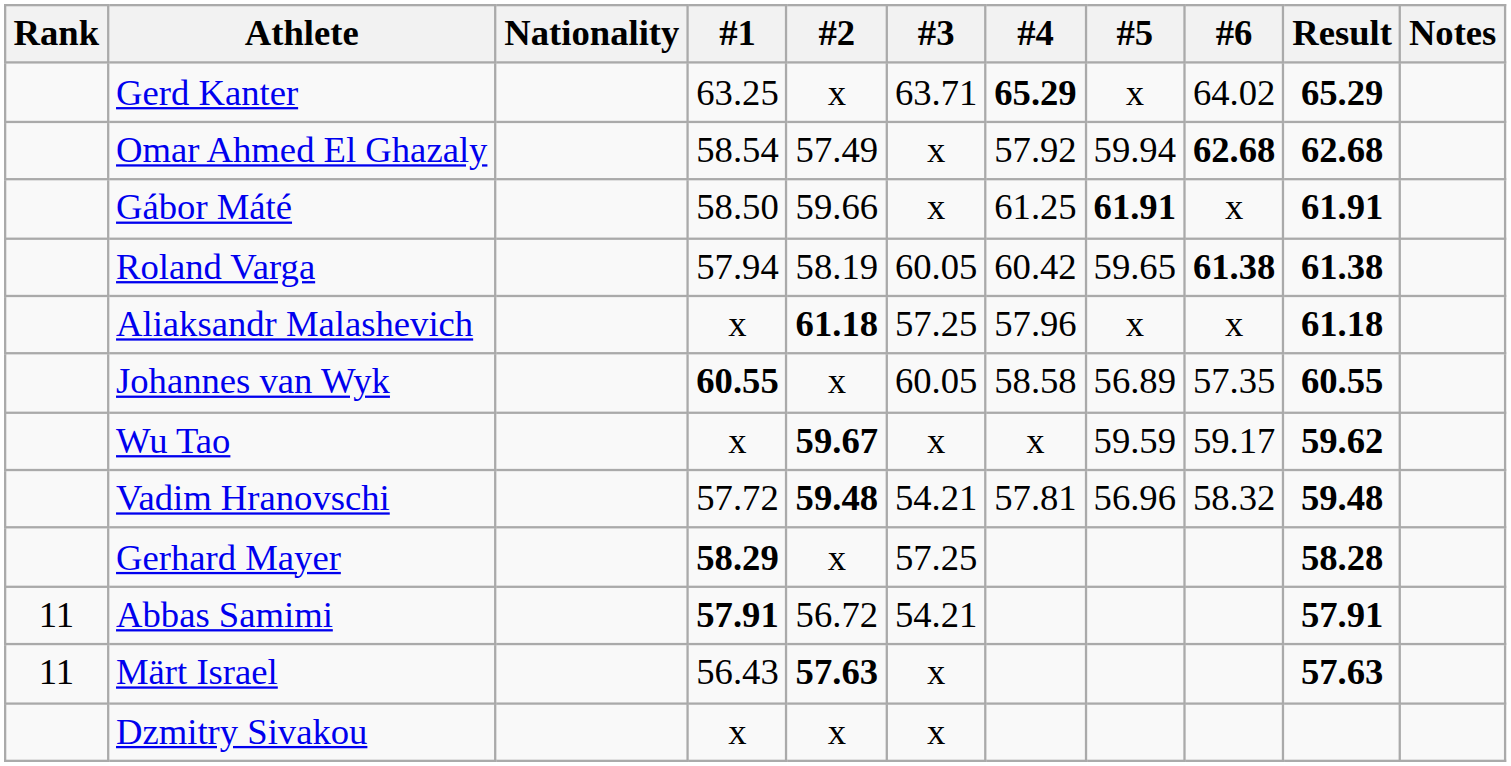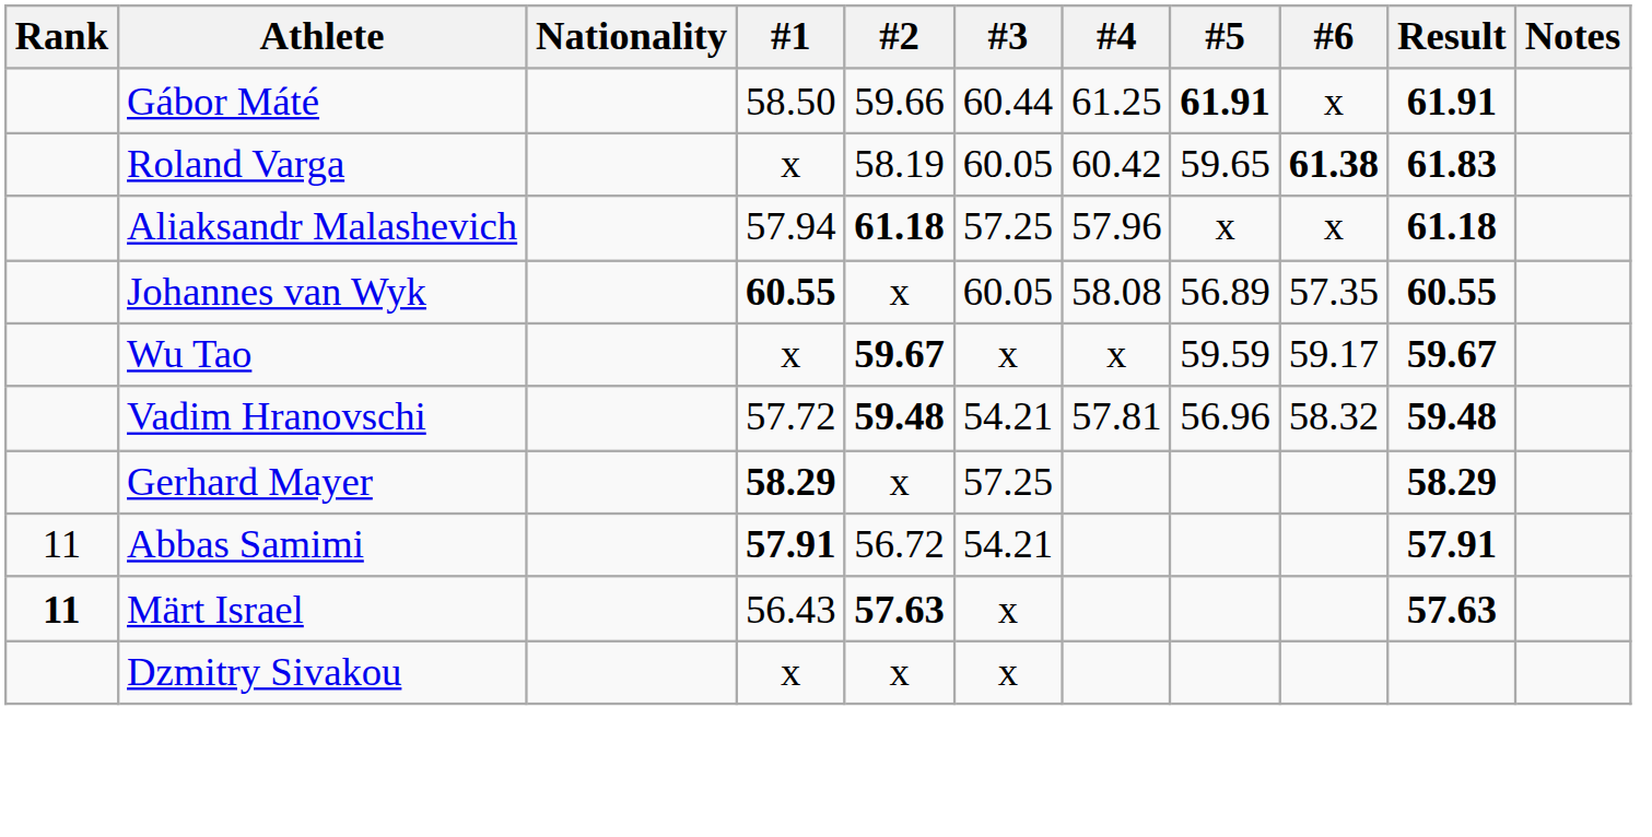 <table class="wikitable sortable" style="text-align:center">
 <tr>
 <th>Rank</th>
 <th>Athlete</th>
 <th>Nationality</th>
 <th>#1</th>
 <th>#2</th>
 <th>#3</th>
 <th>#4</th>
 <th>#5</th>
 <th>#6</th>
 <th>Result</th>
 <th>Notes</th>
 </tr>
 <tr>
 <td></td>
-<td align="left"><a href='#'>Gerd Kanter</a></td>
-<td align=left></td>
-<td>63.25</td>
-<td>x</td>
-<td>63.71</td>
-<td><strong>65.29</strong></td>
-<td>x</td>
-<td>64.02</td>
-<td><strong>65.29</strong></td>
-<td></td>
-</tr>
-<tr>
-<td></td>
-<td align="left"><a href='#'>Omar Ahmed El Ghazaly</a></td>
-<td align=left></td>
-<td>58.54</td>
-<td>57.49</td>
-<td>x</td>
-<td>57.92</td>
-<td>59.94</td>
-<td><strong>62.68</strong></td>
-<td><strong>62.68</strong></td>
-<td></td>
-</tr>
-<tr>
-<td></td>
 <td align="left"><a href='#'>Gábor Máté</a></td>
 <td align=left></td>
 <td>58.50</td>
 <td>59.66</td>
-<td>x</td>
+<td>60.44</td>
 <td>61.25</td>
 <td><strong>61.91</strong></td>
 <td>x</td>
 <td><strong>61.91</strong></td>
 <td></td>
 </tr>
 <tr>
 <td></td>
 <td align="left"><a href='#'>Roland Varga</a></td>
 <td align=left></td>
-<td>57.94</td>
+<td>x</td>
 <td>58.19</td>
 <td>60.05</td>
 <td>60.42</td>
 <td>59.65</td>
 <td><strong>61.38</strong></td>
-<td><strong>61.38</strong></td>
+<td><strong>61.83</strong></td>
 <td></td>
 </tr>
 <tr>
 <td></td>
 <td align="left"><a href='#'>Aliaksandr Malashevich</a></td>
 <td align=left></td>
-<td>x</td>
+<td>57.94</td>
 <td><strong>61.18</strong></td>
 <td>57.25</td>
 <td>57.96</td>
 <td>x</td>
 <td>x</td>
 <td><strong>61.18</strong></td>
 <td></td>
 </tr>
 <tr>
 <td></td>
 <td align="left"><a href='#'>Johannes van Wyk</a></td>
 <td align=left></td>
 <td><strong>60.55</strong></td>
 <td>x</td>
 <td>60.05</td>
-<td>58.58</td>
+<td>58.08</td>
 <td>56.89</td>
 <td>57.35</td>
 <td><strong>60.55</strong></td>
 <td></td>
 </tr>
 <tr>
 <td></td>
 <td align="left"><a href='#'>Wu Tao</a></td>
 <td align=left></td>
 <td>x</td>
 <td><strong>59.67</strong></td>
 <td>x</td>
 <td>x</td>
 <td>59.59</td>
 <td>59.17</td>
-<td><strong>59.62</strong></td>
+<td><strong>59.67</strong></td>
 <td></td>
 </tr>
 <tr>
 <td></td>
 <td align="left"><a href='#'>Vadim Hranovschi</a></td>
 <td align=left></td>
 <td>57.72</td>
 <td><strong>59.48</strong></td>
 <td>54.21</td>
 <td>57.81</td>
 <td>56.96</td>
 <td>58.32</td>
 <td><strong>59.48</strong></td>
 <td></td>
 </tr>
 <tr>
 <td></td>
 <td align="left"><a href='#'>Gerhard Mayer</a></td>
 <td align=left></td>
 <td><strong>58.29</strong></td>
 <td>x</td>
 <td>57.25</td>
 <td></td>
 <td></td>
 <td></td>
-<td><strong>58.28</strong></td>
+<td><strong>58.29</strong></td>
 <td></td>
 </tr>
 <tr>
 <td>11</td>
 <td align="left"><a href='#'>Abbas Samimi</a></td>
 <td align=left></td>
 <td><strong>57.91</strong></td>
 <td>56.72</td>
 <td>54.21</td>
 <td></td>
 <td></td>
 <td></td>
 <td><strong>57.91</strong></td>
 <td></td>
 </tr>
 <tr>
-<td>11</td>
+<td><strong>11</strong></td>
 <td align="left"><a href='#'>Märt Israel</a></td>
 <td align=left></td>
 <td>56.43</td>
 <td><strong>57.63</strong></td>
 <td>x</td>
 <td></td>
 <td></td>
 <td></td>
 <td><strong>57.63</strong></td>
 <td></td>
 </tr>
 <tr>
 <td></td>
 <td align="left"><a href='#'>Dzmitry Sivakou</a></td>
 <td align=left></td>
 <td>x</td>
 <td>x</td>
 <td>x</td>
 <td></td>
 <td></td>
 <td></td>
 <td><strong></strong></td>
 <td></td>
 </tr>
 </table>
